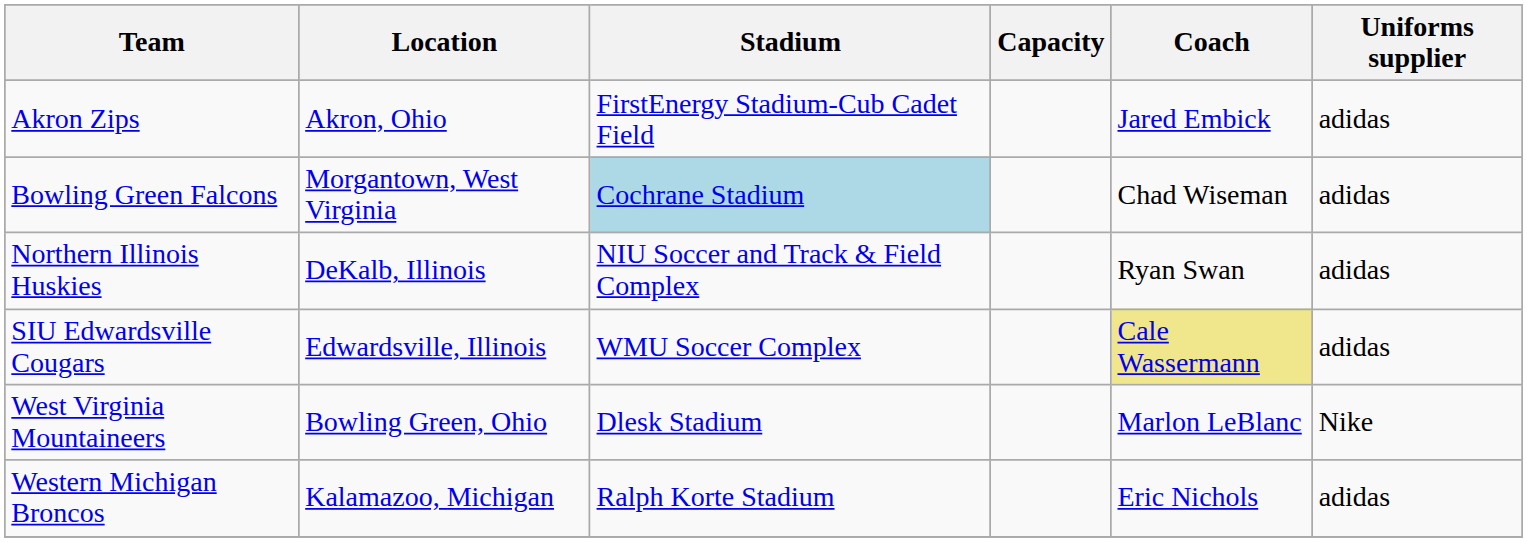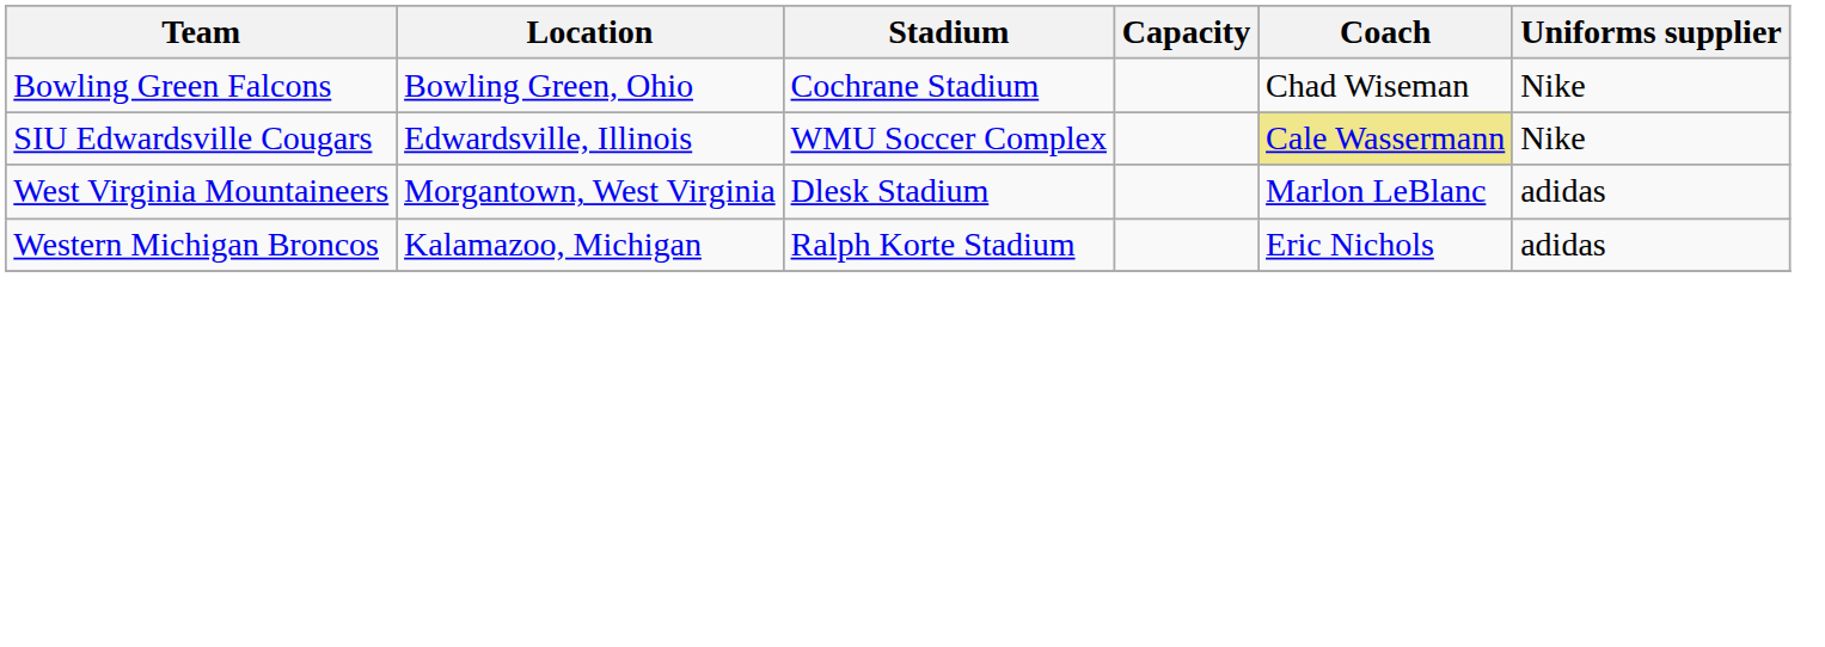 <table class="wikitable sortable" style="text-align: left;">
 <tr>
 <th>Team</th>
 <th>Location</th>
 <th>Stadium</th>
 <th>Capacity</th>
 <th>Coach</th>
 <th>Uniforms supplier</th>
 </tr>
 <tr>
-<td><a href='#'>Akron Zips</a></td>
-<td><a href='#'>Akron, Ohio</a></td>
-<td><a href='#'>FirstEnergy Stadium-Cub Cadet Field</a></td>
-<td align="center"></td>
-<td> <a href='#'>Jared Embick</a></td>
-<td> adidas</td>
-</tr>
-<tr>
 <td><a href='#'>Bowling Green Falcons</a></td>
-<td><a href='#'>Morgantown, West Virginia</a></td>
-<td style="background: lightblue;"><a href='#'>Cochrane Stadium</a></td>
+<td><a href='#'>Bowling Green, Ohio</a></td>
+<td><a href='#'>Cochrane Stadium</a></td>
 <td align="center"></td>
 <td> Chad Wiseman</td>
-<td> adidas</td>
-</tr>
-<tr>
-<td><a href='#'>Northern Illinois Huskies</a></td>
-<td><a href='#'>DeKalb, Illinois</a></td>
-<td><a href='#'>NIU Soccer and Track & Field Complex</a></td>
-<td align="center"></td>
-<td> Ryan Swan</td>
-<td> adidas</td>
+<td> Nike</td>
 </tr>
 <tr>
 <td><a href='#'>SIU Edwardsville Cougars</a></td>
 <td><a href='#'>Edwardsville, Illinois</a></td>
 <td><a href='#'>WMU Soccer Complex</a></td>
 <td align="center"></td>
 <td style="background: khaki;"> <a href='#'>Cale Wassermann</a></td>
-<td> adidas</td>
+<td> Nike</td>
 </tr>
 <tr>
 <td><a href='#'>West Virginia Mountaineers</a></td>
-<td><a href='#'>Bowling Green, Ohio</a></td>
+<td><a href='#'>Morgantown, West Virginia</a></td>
 <td><a href='#'>Dlesk Stadium</a></td>
 <td align="center"></td>
 <td> <a href='#'>Marlon LeBlanc</a></td>
-<td> Nike</td>
+<td> adidas</td>
 </tr>
 <tr>
 <td><a href='#'>Western Michigan Broncos</a></td>
 <td><a href='#'>Kalamazoo, Michigan</a></td>
 <td><a href='#'>Ralph Korte Stadium</a></td>
 <td align="center"></td>
 <td> <a href='#'>Eric Nichols</a></td>
 <td> adidas</td>
 </tr>
 <tr>
 </tr>
 </table>
